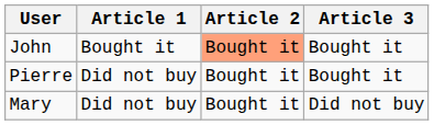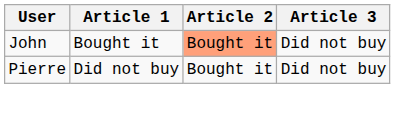 <table class="wikitable">
 <tr>
 <th>User</th>
 <th>Article 1</th>
 <th>Article 2</th>
 <th>Article 3</th>
 </tr>
 <tr>
 <td>John</td>
 <td>Bought it</td>
 <td style="background: lightsalmon;">Bought it</td>
-<td>Bought it</td>
+<td>Did not buy</td>
 </tr>
 <tr>
 <td>Pierre</td>
 <td>Did not buy</td>
 <td>Bought it</td>
-<td>Bought it</td>
-</tr>
-<tr>
-<td>Mary</td>
-<td>Did not buy</td>
-<td>Bought it</td>
 <td>Did not buy</td>
 </tr>
 </table>
